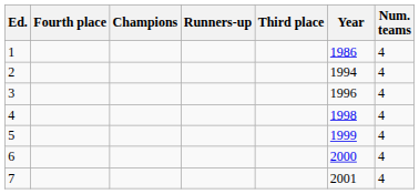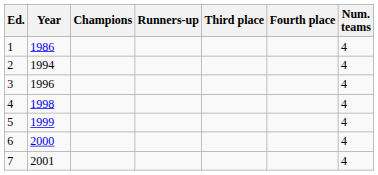 <table class="wikitable sortable" style="text-align:; width:; font-size:;">
 <tr>
 <th>Ed.</th>
-<th>Fourth place</th>
+<th width=50px>Year</th>
 <th>Champions</th>
 <th>Runners-up</th>
 <th>Third place</th>
-<th width=50px>Year</th>
+<th>Fourth place</th>
 <th>Num.<br>teams</th>
 </tr>
 <tr>
 <td>1</td>
-<td></td>
+<td><a href='#'>1986</a></td>
 <td><strong></strong></td>
 <td><strong></strong></td>
 <td></td>
-<td><a href='#'>1986</a></td>
+<td></td>
 <td>4</td>
 </tr>
 <tr>
 <td>2</td>
-<td></td>
+<td>1994</td>
 <td><strong></strong></td>
 <td></td>
 <td></td>
-<td>1994</td>
+<td></td>
 <td>4</td>
 </tr>
 <tr>
 <td>3</td>
-<td></td>
+<td>1996</td>
 <td><strong></strong></td>
 <td></td>
 <td></td>
-<td>1996</td>
+<td></td>
 <td>4</td>
 </tr>
 <tr>
 <td>4</td>
-<td></td>
+<td><a href='#'>1998</a></td>
 <td><strong></strong></td>
 <td></td>
 <td></td>
-<td><a href='#'>1998</a></td>
+<td></td>
 <td>4</td>
 </tr>
 <tr>
 <td>5</td>
-<td></td>
+<td><a href='#'>1999</a></td>
 <td><strong></strong></td>
 <td></td>
 <td></td>
-<td><a href='#'>1999</a></td>
+<td></td>
 <td>4</td>
 </tr>
 <tr>
 <td>6</td>
-<td></td>
+<td><a href='#'>2000</a></td>
 <td><strong></strong></td>
 <td></td>
 <td></td>
-<td><a href='#'>2000</a></td>
+<td></td>
 <td>4</td>
 </tr>
 <tr>
 <td>7</td>
-<td></td>
+<td>2001</td>
 <td><strong></strong></td>
 <td></td>
 <td></td>
-<td>2001</td>
+<td></td>
 <td>4</td>
 </tr>
 </table>
